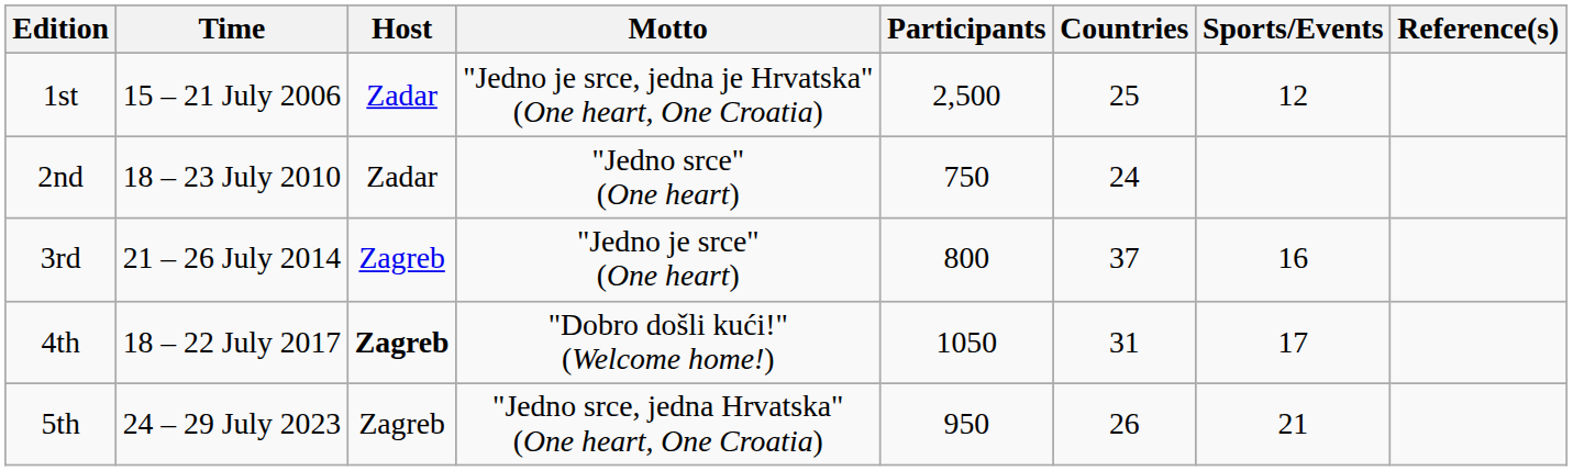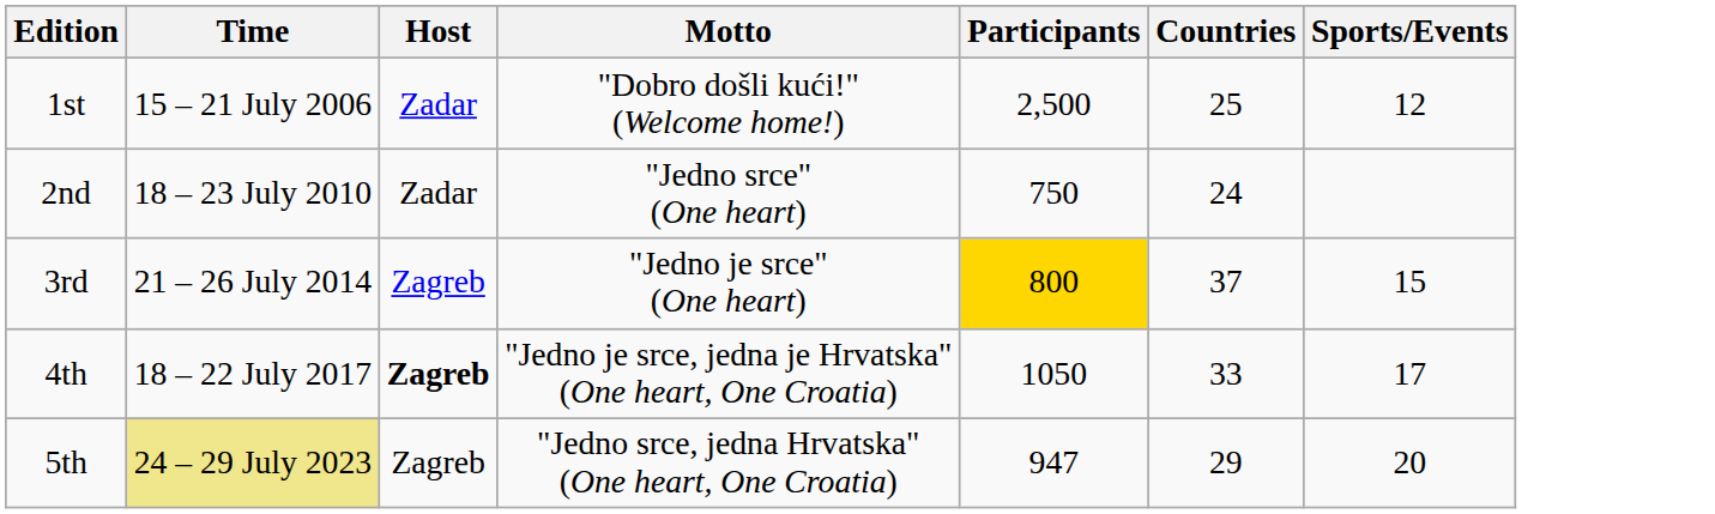 <table class="wikitable sortable">
 <tr align=center>
 <th>Edition</th>
 <th>Time</th>
 <th>Host</th>
 <th>Motto</th>
 <th>Participants</th>
 <th>Countries</th>
 <th>Sports/Events</th>
-<th>Reference(s)</th>
 </tr>
 <tr align=center>
 <td>1st</td>
 <td>15 – 21 July 2006</td>
 <td><a href='#'>Zadar</a></td>
-<td>"Jedno je srce, jedna je Hrvatska" <br> (<em>One heart, One Croatia</em>)</td>
+<td>"Dobro došli kući!" <br> (<em>Welcome home!</em>)</td>
 <td>2,500</td>
 <td>25</td>
 <td>12</td>
-<td></td>
 </tr>
 <tr align=center>
 <td>2nd</td>
 <td>18 – 23 July 2010</td>
 <td>Zadar</td>
 <td>"Jedno srce" <br> (<em>One heart</em>)</td>
 <td>750</td>
 <td>24</td>
 <td></td>
-<td></td>
 </tr>
 <tr align=center>
 <td>3rd</td>
 <td>21 – 26 July 2014</td>
 <td><a href='#'>Zagreb</a></td>
 <td>"Jedno je srce" <br> (<em>One heart</em>)</td>
-<td>800</td>
+<td style="background: gold;">800</td>
 <td>37</td>
-<td>16</td>
-<td></td>
+<td>15</td>
 </tr>
 <tr align=center>
 <td>4th</td>
 <td>18 – 22 July 2017</td>
 <td><strong>Zagreb</strong></td>
-<td>"Dobro došli kući!" <br> (<em>Welcome home!</em>)</td>
+<td>"Jedno je srce, jedna je Hrvatska" <br> (<em>One heart, One Croatia</em>)</td>
 <td>1050</td>
-<td>31</td>
+<td>33</td>
 <td>17</td>
-<td></td>
 </tr>
 <tr align=center>
 <td>5th</td>
-<td>24 – 29 July 2023</td>
+<td style="background: khaki;">24 – 29 July 2023</td>
 <td>Zagreb</td>
 <td>"Jedno srce, jedna Hrvatska" <br> (<em>One heart, One Croatia</em>)</td>
-<td>950</td>
-<td>26</td>
-<td>21</td>
-<td></td>
+<td>947</td>
+<td>29</td>
+<td>20</td>
 </tr>
 </table>
